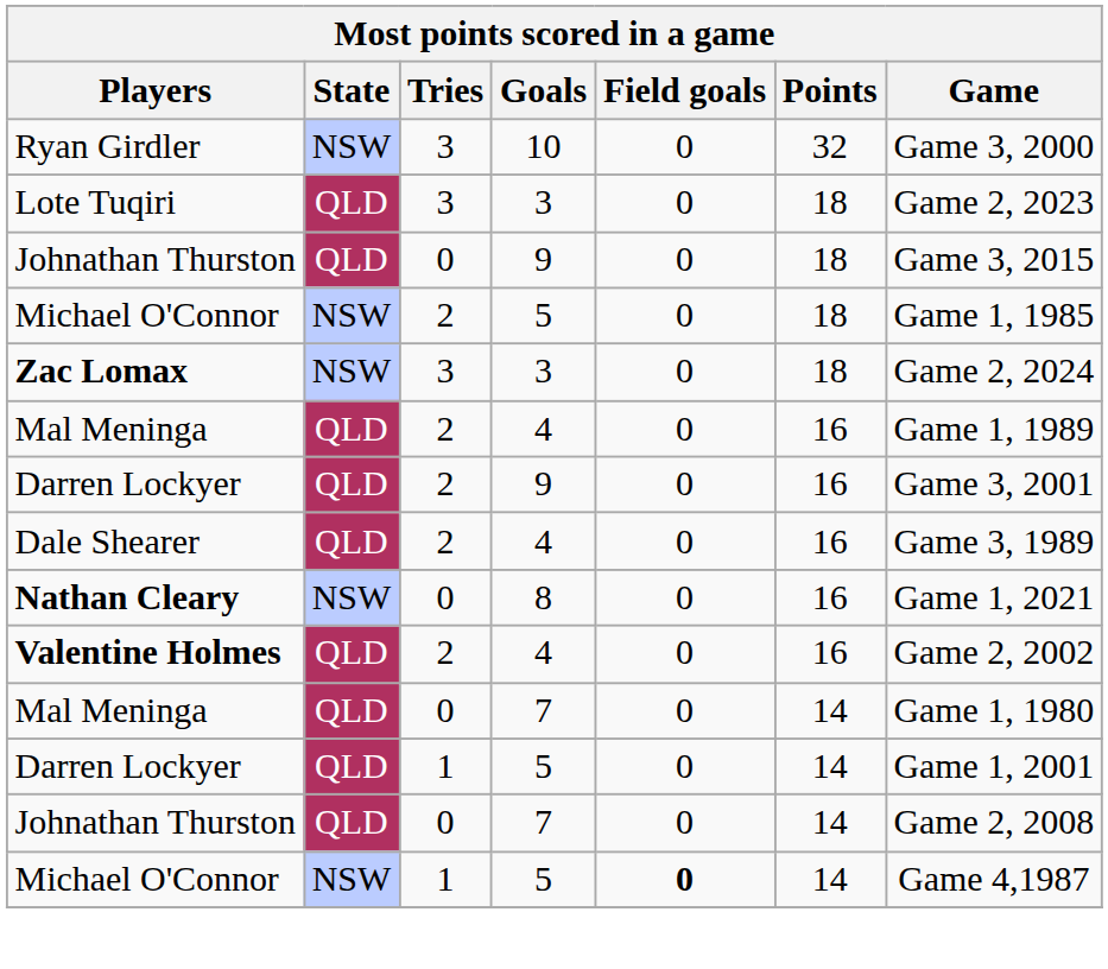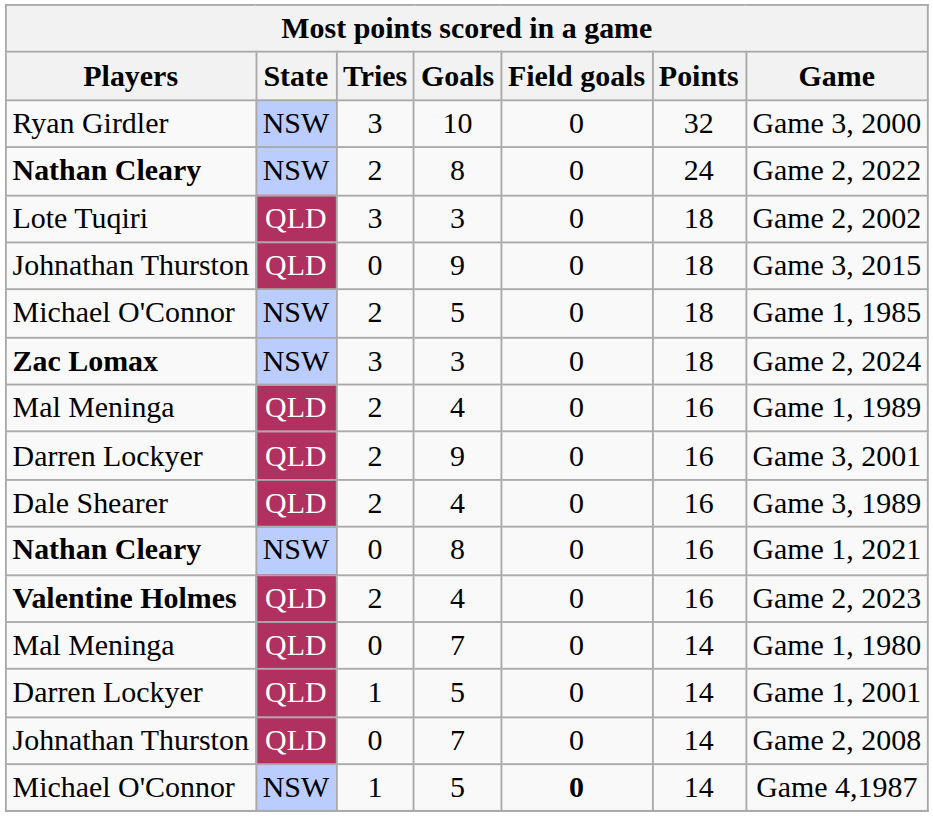 <table class="wikitable sortable" style="margin: 1em auto; text-align:center">
 <tr>
 <th colspan=7>Most points scored in a game</th>
 </tr>
 <tr>
 <th>Players</th>
 <th>State</th>
 <th>Tries</th>
 <th>Goals</th>
 <th>Field goals</th>
 <th>Points</th>
 <th>Game</th>
 </tr>
 <tr>
 <td align=left>Ryan Girdler</td>
 <td style="background:#bcf">NSW</td>
 <td>3</td>
 <td>10</td>
 <td>0</td>
 <td>32</td>
 <td>Game 3, 2000</td>
 </tr>
 <tr>
+<td align=left><strong>Nathan Cleary</strong></td>
+<td style="background:#bcf">NSW</td>
+<td>2</td>
+<td>8</td>
+<td>0</td>
+<td>24</td>
+<td>Game 2, 2022</td>
+</tr>
+<tr>
 <td align=left>Lote Tuqiri</td>
 <td style="background:#b03060; color:white">QLD</td>
 <td>3</td>
 <td>3</td>
 <td>0</td>
 <td>18</td>
-<td>Game 2, 2023</td>
+<td>Game 2, 2002</td>
 </tr>
 <tr>
 <td align=left>Johnathan Thurston</td>
 <td style="background:#b03060; color:white">QLD</td>
 <td>0</td>
 <td>9</td>
 <td>0</td>
 <td>18</td>
 <td>Game 3, 2015</td>
 </tr>
 <tr>
 <td align=left>Michael O'Connor</td>
 <td style="background:#bcf">NSW</td>
 <td>2</td>
 <td>5</td>
 <td>0</td>
 <td>18</td>
 <td>Game 1, 1985</td>
 </tr>
 <tr>
 <td align=left><strong>Zac Lomax</strong></td>
 <td style="background:#bcf">NSW</td>
 <td>3</td>
 <td>3</td>
 <td>0</td>
 <td>18</td>
 <td>Game 2, 2024</td>
 </tr>
 <tr>
 <td align=left>Mal Meninga</td>
 <td style="background:#b03060; color:white">QLD</td>
 <td>2</td>
 <td>4</td>
 <td>0</td>
 <td>16</td>
 <td>Game 1, 1989</td>
 </tr>
 <tr>
 <td align=left>Darren Lockyer</td>
 <td style="background:#b03060; color:white">QLD</td>
 <td>2</td>
 <td>9</td>
 <td>0</td>
 <td>16</td>
 <td>Game 3, 2001</td>
 </tr>
 <tr>
 <td align=left>Dale Shearer</td>
 <td style="background:#b03060; color:white">QLD</td>
 <td>2</td>
 <td>4</td>
 <td>0</td>
 <td>16</td>
 <td>Game 3, 1989</td>
 </tr>
 <tr>
 <td align=left><strong>Nathan Cleary</strong></td>
 <td style="background:#bcf">NSW</td>
 <td>0</td>
 <td>8</td>
 <td>0</td>
 <td>16</td>
 <td>Game 1, 2021</td>
 </tr>
 <tr>
 <td align=left><strong>Valentine Holmes</strong></td>
 <td style="background:#b03060; color:white">QLD</td>
 <td>2</td>
 <td>4</td>
 <td>0</td>
 <td>16</td>
-<td>Game 2, 2002</td>
+<td>Game 2, 2023</td>
 </tr>
 <tr>
 <td align=left>Mal Meninga</td>
 <td style="background:#b03060; color:white">QLD</td>
 <td>0</td>
 <td>7</td>
 <td>0</td>
 <td>14</td>
 <td>Game 1, 1980</td>
 </tr>
 <tr>
 <td align=left>Darren Lockyer</td>
 <td style="background:#b03060; color:white">QLD</td>
 <td>1</td>
 <td>5</td>
 <td>0</td>
 <td>14</td>
 <td>Game 1, 2001</td>
 </tr>
 <tr>
 <td align=left>Johnathan Thurston</td>
 <td style="background:#b03060; color:white">QLD</td>
 <td>0</td>
 <td>7</td>
 <td>0</td>
 <td>14</td>
 <td>Game 2, 2008</td>
 </tr>
 <tr>
 <td align=left>Michael O'Connor</td>
 <td style="background:#bcf">NSW</td>
 <td>1</td>
 <td>5</td>
 <td><strong>0</strong></td>
 <td>14</td>
 <td>Game 4,1987</td>
 </tr>
 <tr>
 </tr>
 </table>
